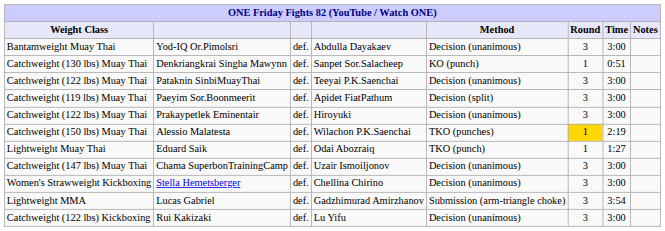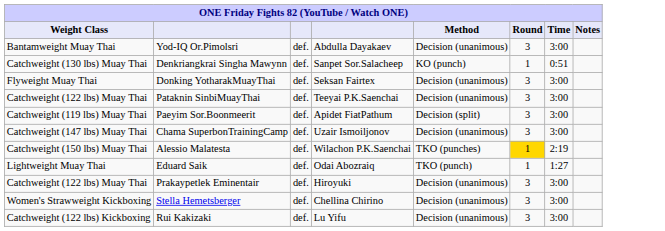 <table class="wikitable" style="font-size: 80%;">
 <tr>
 <th colspan="8" style="background-color: #ccf; color: #000080; text-align: center;"><strong>ONE Friday Fights 82 (YouTube / Watch ONE)</strong></th>
 </tr>
 <tr>
 <th colspan="1" style="background-color: #E6E8FA; color: #000000; text-align: center;">Weight Class</th>
 <th colspan="1" style="background-color: #E6E8FA; color: #000000; text-align: center;"></th>
 <th colspan="1" style="background-color: #E6E8FA; color: #000000; text-align: center;"></th>
 <th colspan="1" style="background-color: #E6E8FA; color: #000000; text-align: center;"></th>
 <th colspan="1" style="background-color: #E6E8FA; color: #000000; text-align: center;">Method</th>
 <th colspan="1" style="background-color: #E6E8FA; color: #000000; text-align: center;">Round</th>
 <th colspan="1" style="background-color: #E6E8FA; color: #000000; text-align: center;">Time</th>
 <th colspan="1" style="background-color: #E6E8FA; color: #000000; text-align: center;">Notes</th>
 </tr>
 <tr>
 <td>Bantamweight Muay Thai</td>
 <td> Yod-IQ Or.Pimolsri</td>
 <td>def.</td>
 <td> Abdulla Dayakaev</td>
 <td>Decision (unanimous)</td>
 <td align=center>3</td>
 <td align=center>3:00</td>
 <td></td>
 </tr>
 <tr>
 <td>Catchweight (130 lbs) Muay Thai</td>
 <td> Denkriangkrai Singha Mawynn</td>
 <td>def.</td>
 <td> Sanpet Sor.Salacheep</td>
 <td>KO (punch)</td>
 <td align=center>1</td>
 <td align=center>0:51</td>
 <td></td>
 </tr>
 <tr>
+<td>Flyweight Muay Thai</td>
+<td> Donking YotharakMuayThai</td>
+<td>def.</td>
+<td> Seksan Fairtex</td>
+<td>Decision (unanimous)</td>
+<td align=center>3</td>
+<td align=center>3:00</td>
+<td></td>
+</tr>
+<tr>
 <td>Catchweight (122 lbs) Muay Thai</td>
 <td> Pataknin SinbiMuayThai</td>
 <td>def.</td>
 <td> Teeyai P.K.Saenchai</td>
 <td>Decision (unanimous)</td>
 <td align=center>3</td>
 <td align=center>3:00</td>
 <td></td>
 </tr>
 <tr>
 <td>Catchweight (119 lbs) Muay Thai</td>
 <td> Paeyim Sor.Boonmeerit</td>
 <td>def.</td>
 <td> Apidet FiatPathum</td>
 <td>Decision (split)</td>
 <td align=center>3</td>
 <td align=center>3:00</td>
 <td></td>
 </tr>
 <tr>
-<td>Catchweight (122 lbs) Muay Thai</td>
-<td> Prakaypetlek Eminentair</td>
+<td>Catchweight (147 lbs) Muay Thai</td>
+<td> Chama SuperbonTrainingCamp</td>
 <td>def.</td>
-<td> Hiroyuki</td>
+<td> Uzair Ismoiljonov</td>
 <td>Decision (unanimous)</td>
 <td align=center>3</td>
 <td align=center>3:00</td>
 <td></td>
 </tr>
 <tr>
 <td>Catchweight (150 lbs) Muay Thai</td>
 <td> Alessio Malatesta</td>
 <td>def.</td>
 <td> Wilachon P.K.Saenchai</td>
 <td>TKO (punches)</td>
 <td align=center style="background: gold;">1</td>
 <td align=center>2:19</td>
 <td></td>
 </tr>
 <tr>
 <td>Lightweight Muay Thai</td>
 <td> Eduard Saik</td>
 <td>def.</td>
 <td> Odai Abozraiq</td>
 <td>TKO (punch)</td>
 <td align=center>1</td>
 <td align=center>1:27</td>
 <td></td>
 </tr>
 <tr>
-<td>Catchweight (147 lbs) Muay Thai</td>
-<td> Chama SuperbonTrainingCamp</td>
+<td>Catchweight (122 lbs) Muay Thai</td>
+<td> Prakaypetlek Eminentair</td>
 <td>def.</td>
-<td> Uzair Ismoiljonov</td>
+<td> Hiroyuki</td>
 <td>Decision (unanimous)</td>
 <td align=center>3</td>
 <td align=center>3:00</td>
 <td></td>
 </tr>
 <tr>
 <td>Women's Strawweight Kickboxing</td>
 <td> <a href='#'>Stella Hemetsberger</a></td>
 <td>def.</td>
 <td> Chellina Chirino</td>
 <td>Decision (unanimous)</td>
 <td align=center>3</td>
 <td align=center>3:00</td>
 <td></td>
 </tr>
 <tr>
-<td>Lightweight MMA</td>
-<td> Lucas Gabriel</td>
-<td>def.</td>
-<td> Gadzhimurad Amirzhanov</td>
-<td>Submission (arm-triangle choke)</td>
-<td align=center>3</td>
-<td align=center>3:54</td>
-<td></td>
-</tr>
-<tr>
 <td>Catchweight (122 lbs) Kickboxing</td>
 <td> Rui Kakizaki</td>
 <td>def.</td>
 <td> Lu Yifu</td>
 <td>Decision (unanimous)</td>
 <td align=center>3</td>
 <td align=center>3:00</td>
 <td></td>
 </tr>
 </table>
